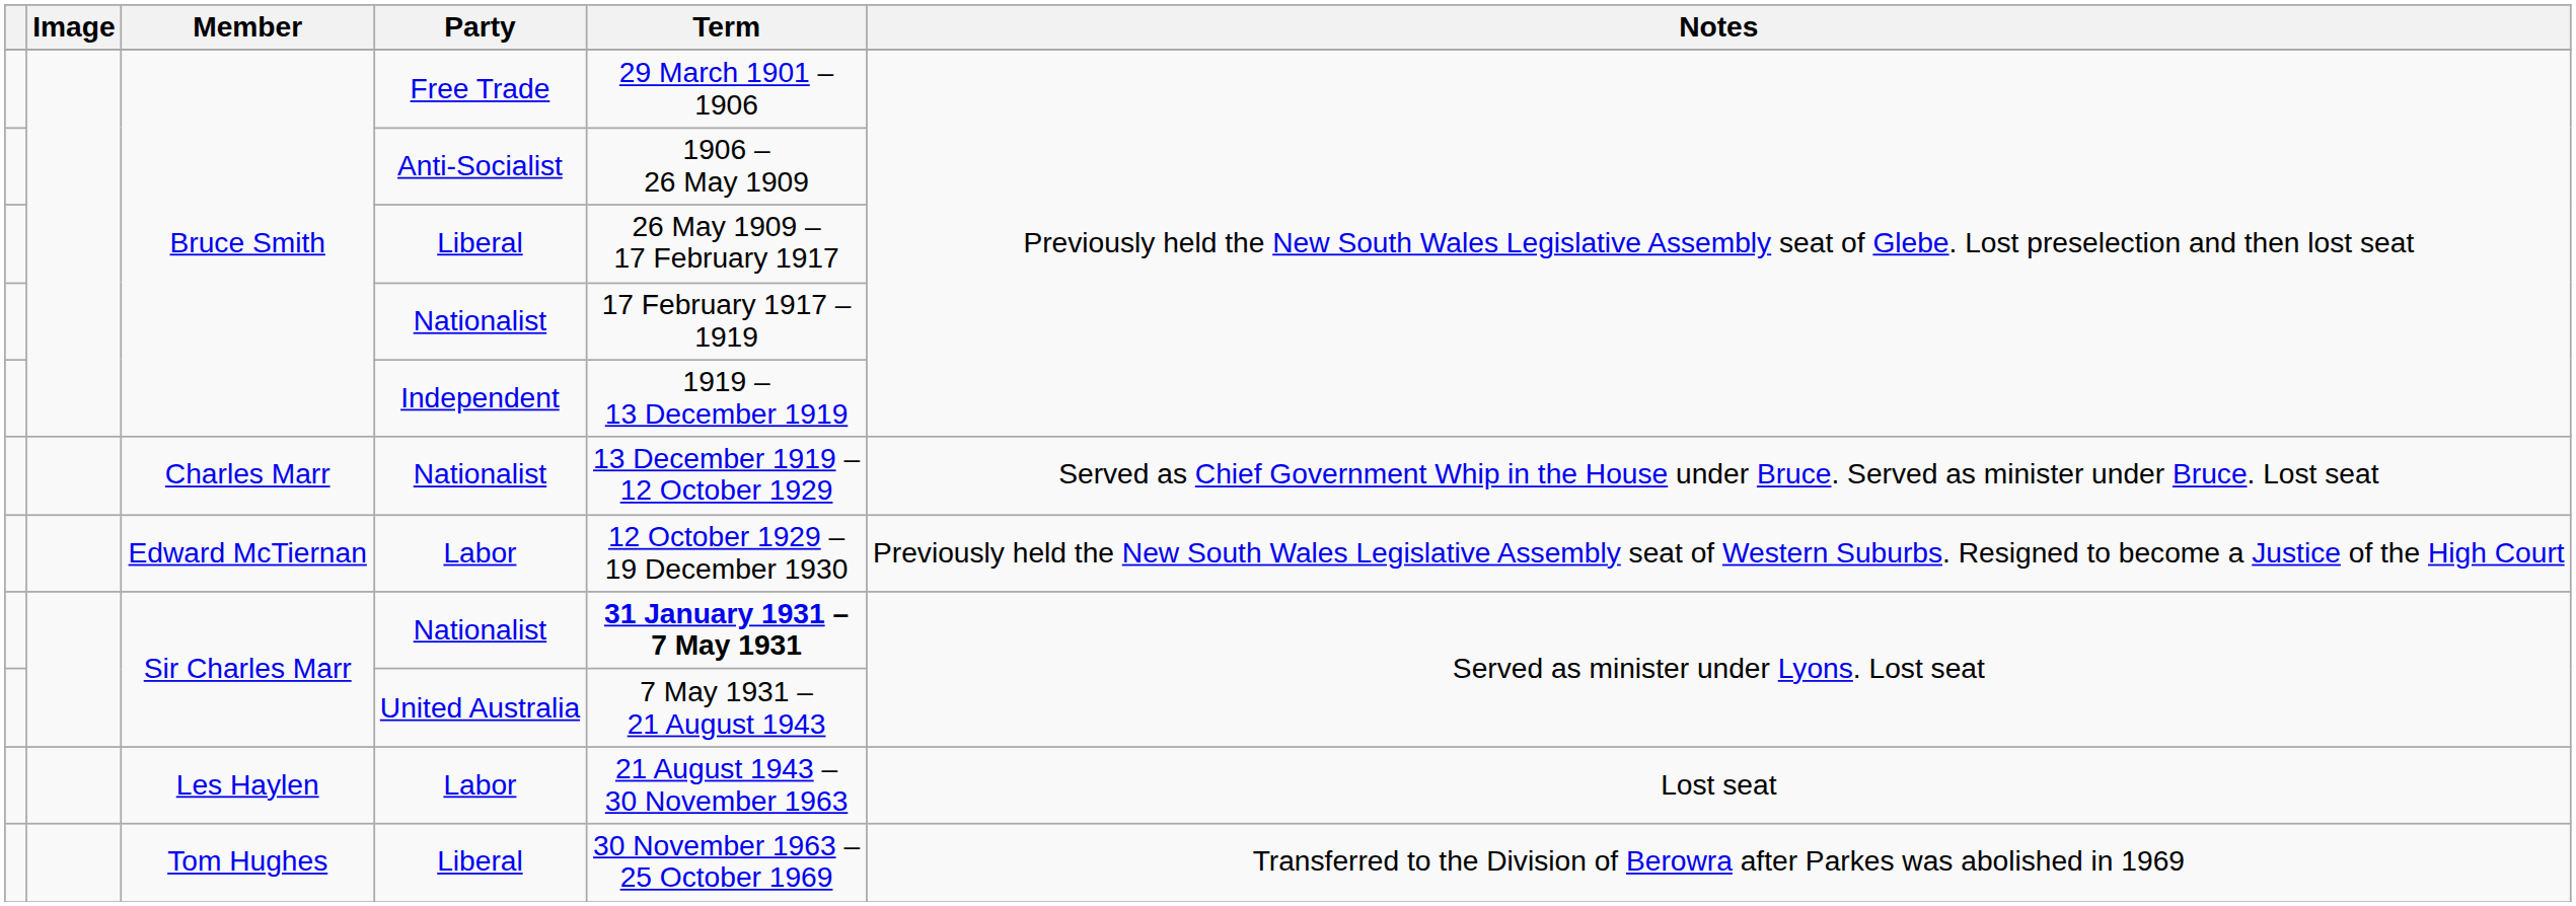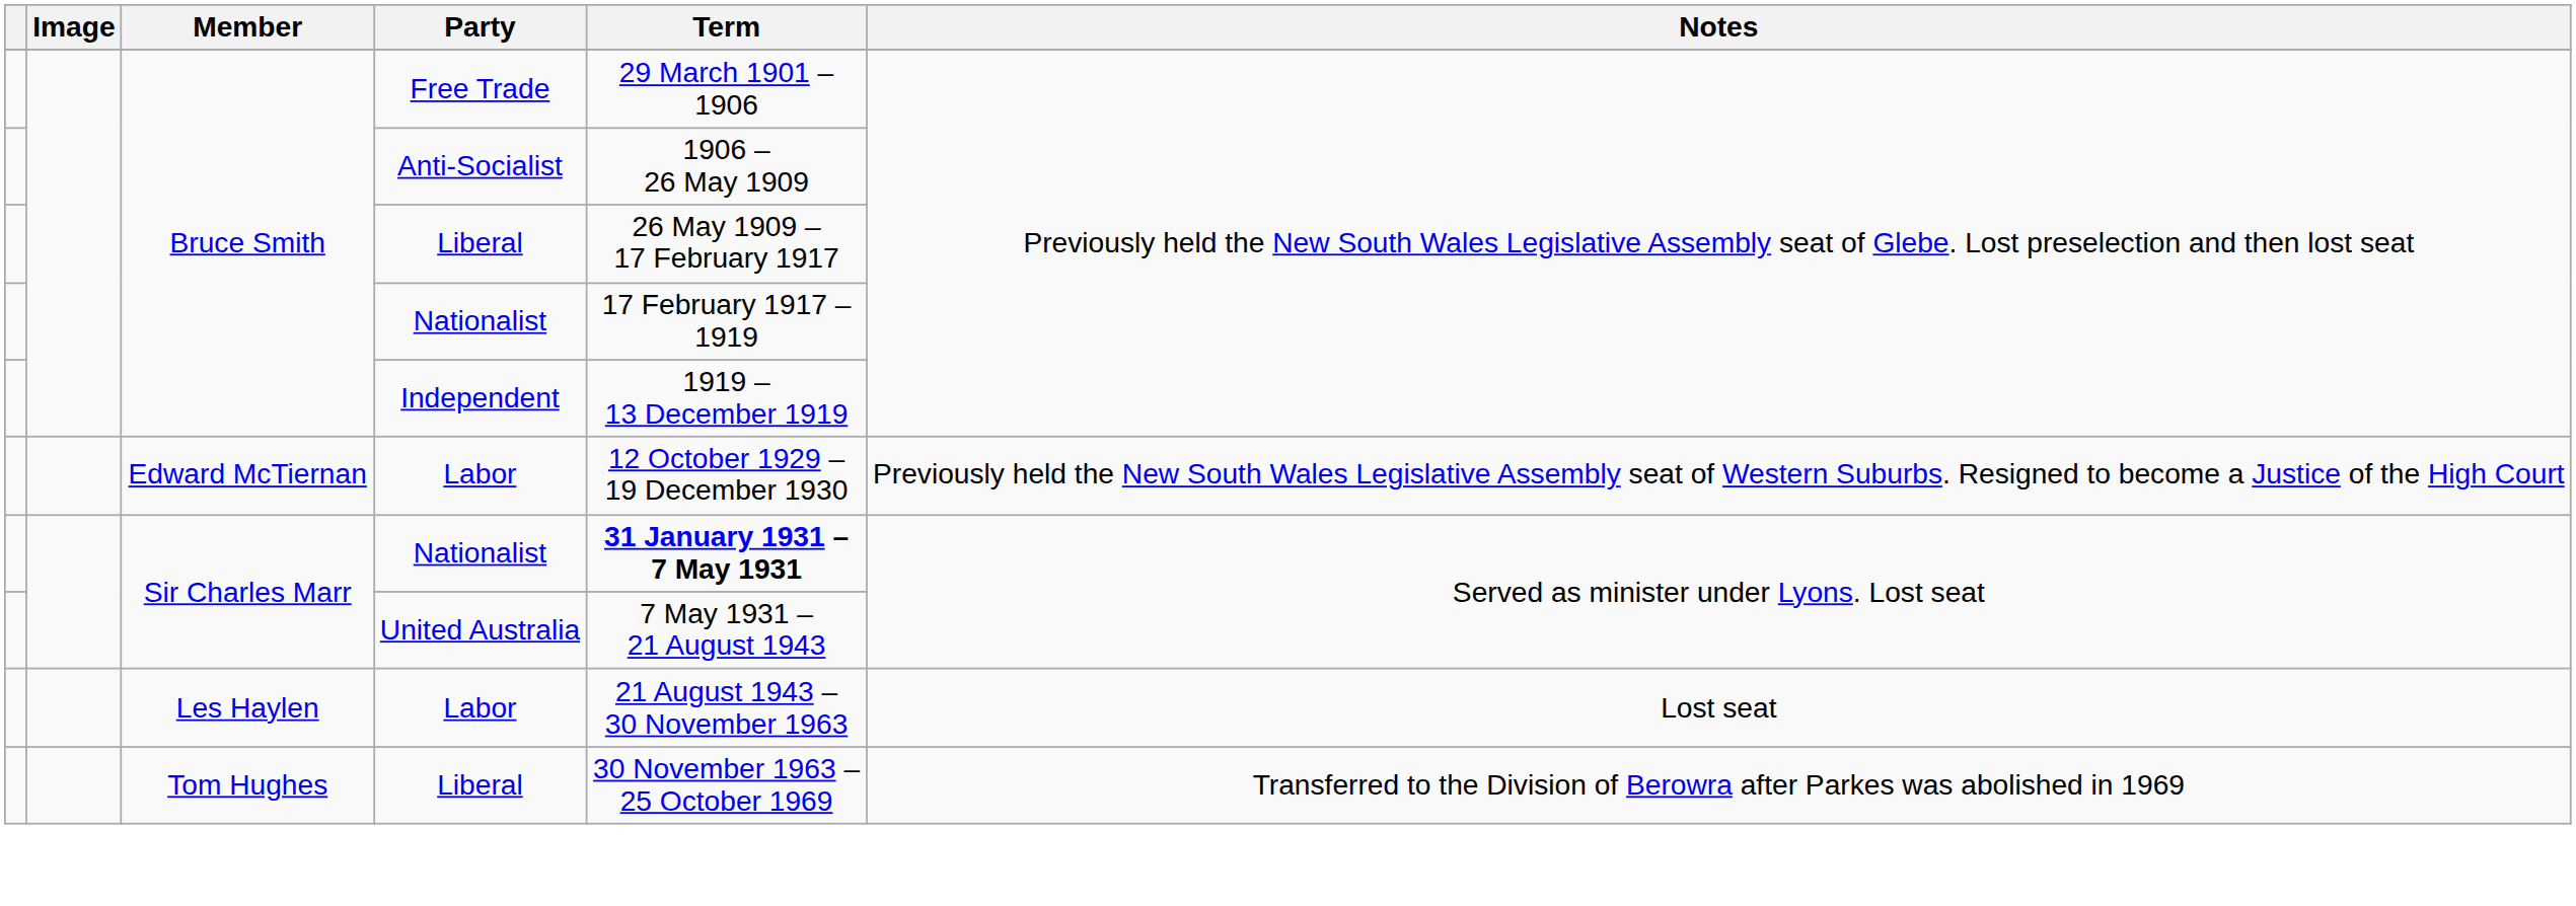 <table class=wikitable style="text-align:center">
 <tr>
 <th></th>
 <th>Image</th>
 <th>Member</th>
 <th>Party</th>
 <th>Term</th>
 <th>Notes</th>
 </tr>
 <tr>
 </tr>
 <tr>
 <td> </td>
 <td rowspan=5></td>
 <td rowspan=5><a href='#'>Bruce Smith</a><br></td>
 <td><a href='#'>Free Trade</a></td>
 <td nowrap><a href='#'>29 March 1901</a> –<br>1906</td>
 <td rowspan=5>Previously held the <a href='#'>New South Wales Legislative Assembly</a> seat of <a href='#'>Glebe</a>. Lost preselection and then lost seat</td>
 </tr>
 <tr>
 <td> </td>
 <td nowrap><a href='#'>Anti-Socialist</a></td>
 <td nowrap>1906 –<br>26 May 1909</td>
 </tr>
 <tr>
 <td> </td>
 <td nowrap><a href='#'>Liberal</a></td>
 <td nowrap>26 May 1909 –<br>17 February 1917</td>
 </tr>
 <tr>
 <td> </td>
 <td nowrap><a href='#'>Nationalist</a></td>
 <td nowrap>17 February 1917 –<br>1919</td>
 </tr>
 <tr>
 <td> </td>
 <td nowrap><a href='#'>Independent</a></td>
 <td nowrap>1919 –<br><a href='#'>13 December 1919</a></td>
 </tr>
 <tr>
 <td> </td>
 <td></td>
-<td><a href='#'>Charles Marr</a><br></td>
-<td><a href='#'>Nationalist</a></td>
-<td nowrap><a href='#'>13 December 1919</a> –<br><a href='#'>12 October 1929</a></td>
-<td>Served as <a href='#'>Chief Government Whip in the House</a> under <a href='#'>Bruce</a>. Served as minister under <a href='#'>Bruce</a>. Lost seat</td>
-</tr>
-<tr>
-<td> </td>
-<td></td>
 <td><a href='#'>Edward McTiernan</a><br></td>
 <td><a href='#'>Labor</a></td>
 <td nowrap><a href='#'>12 October 1929</a> –<br>19 December 1930</td>
 <td>Previously held the <a href='#'>New South Wales Legislative Assembly</a> seat of <a href='#'>Western Suburbs</a>. Resigned to become a <a href='#'>Justice</a> of the <a href='#'>High Court</a></td>
 </tr>
 <tr>
 <td> </td>
 <td rowspan=2></td>
 <td rowspan=2><a href='#'>Sir Charles Marr</a><br></td>
 <td><a href='#'>Nationalist</a></td>
 <td nowrap><strong><a href='#'>31 January 1931</a> –<br>7 May 1931</strong></td>
 <td rowspan=2>Served as minister under <a href='#'>Lyons</a>. Lost seat</td>
 </tr>
 <tr>
 <td> </td>
 <td nowrap><a href='#'>United Australia</a></td>
 <td nowrap>7 May 1931 –<br><a href='#'>21 August 1943</a></td>
 </tr>
 <tr>
 <td> </td>
 <td></td>
 <td><a href='#'>Les Haylen</a><br></td>
 <td><a href='#'>Labor</a></td>
 <td nowrap><a href='#'>21 August 1943</a> –<br><a href='#'>30 November 1963</a></td>
 <td>Lost seat</td>
 </tr>
 <tr>
 <td> </td>
 <td></td>
 <td><a href='#'>Tom Hughes</a><br></td>
 <td><a href='#'>Liberal</a></td>
 <td nowrap><a href='#'>30 November 1963</a> –<br><a href='#'>25 October 1969</a></td>
 <td>Transferred to the Division of <a href='#'>Berowra</a> after Parkes was abolished in 1969</td>
 </tr>
 </table>
